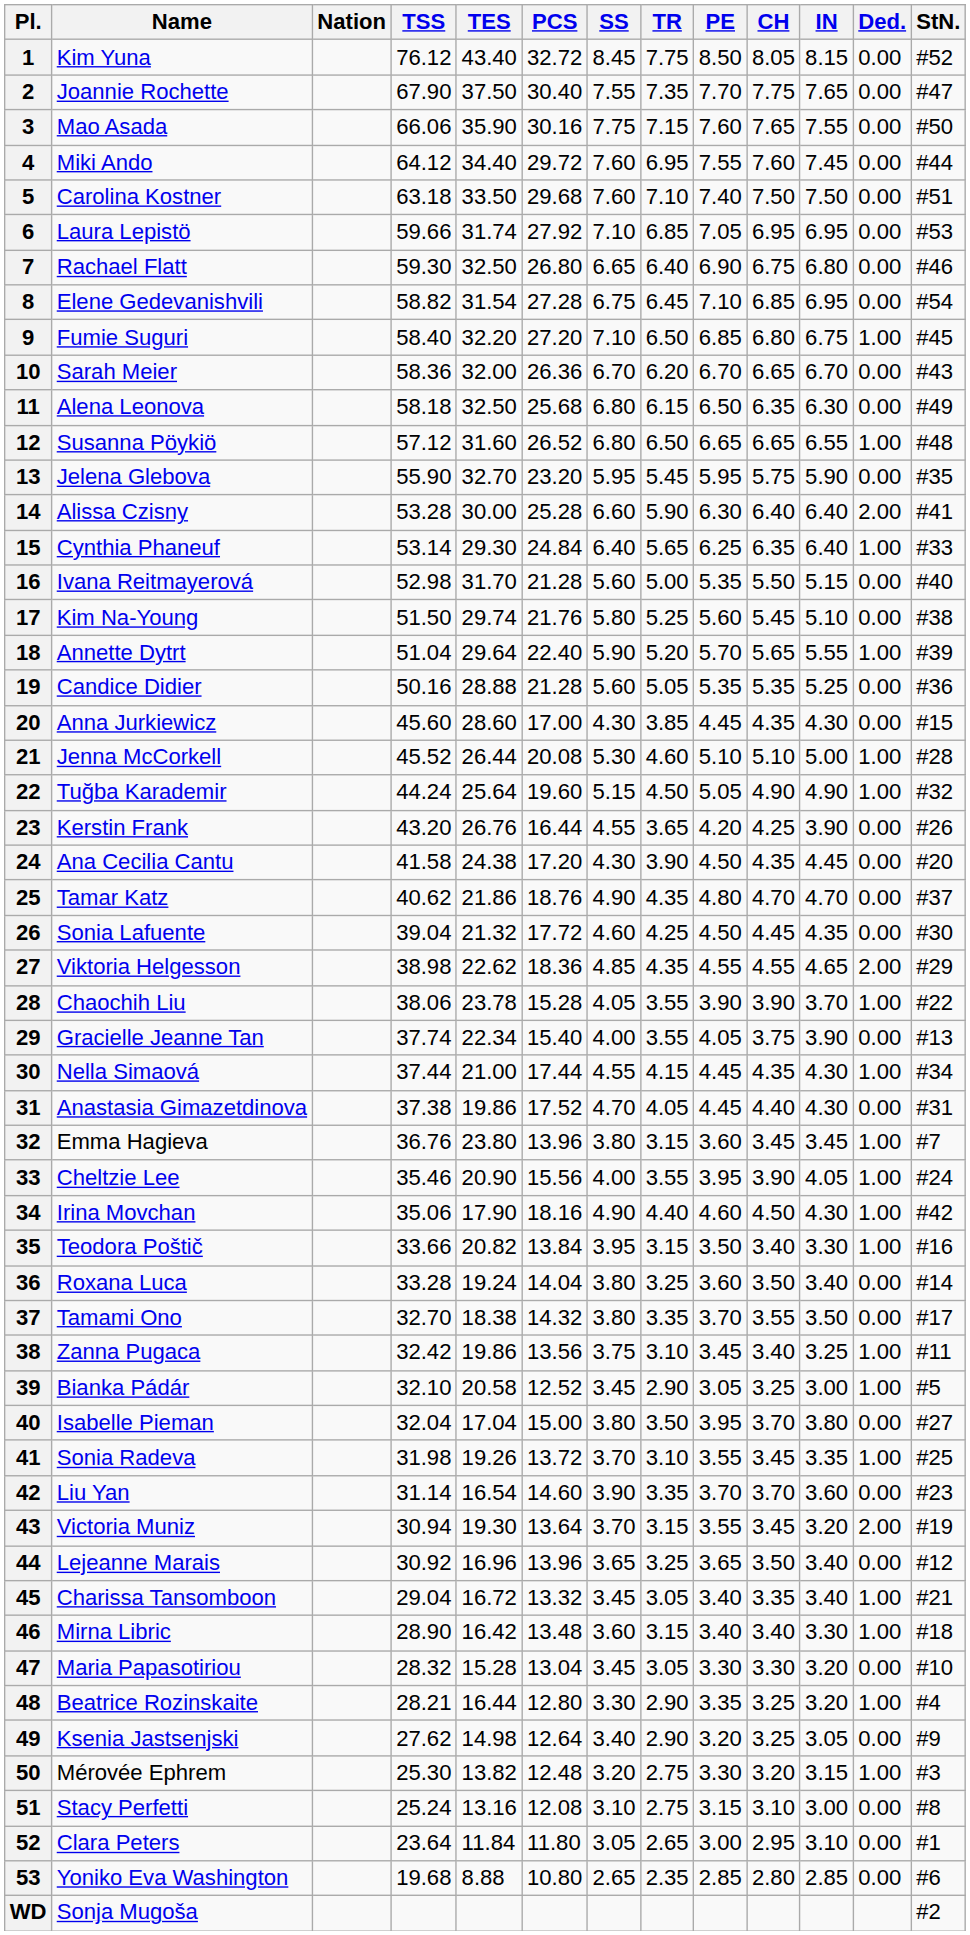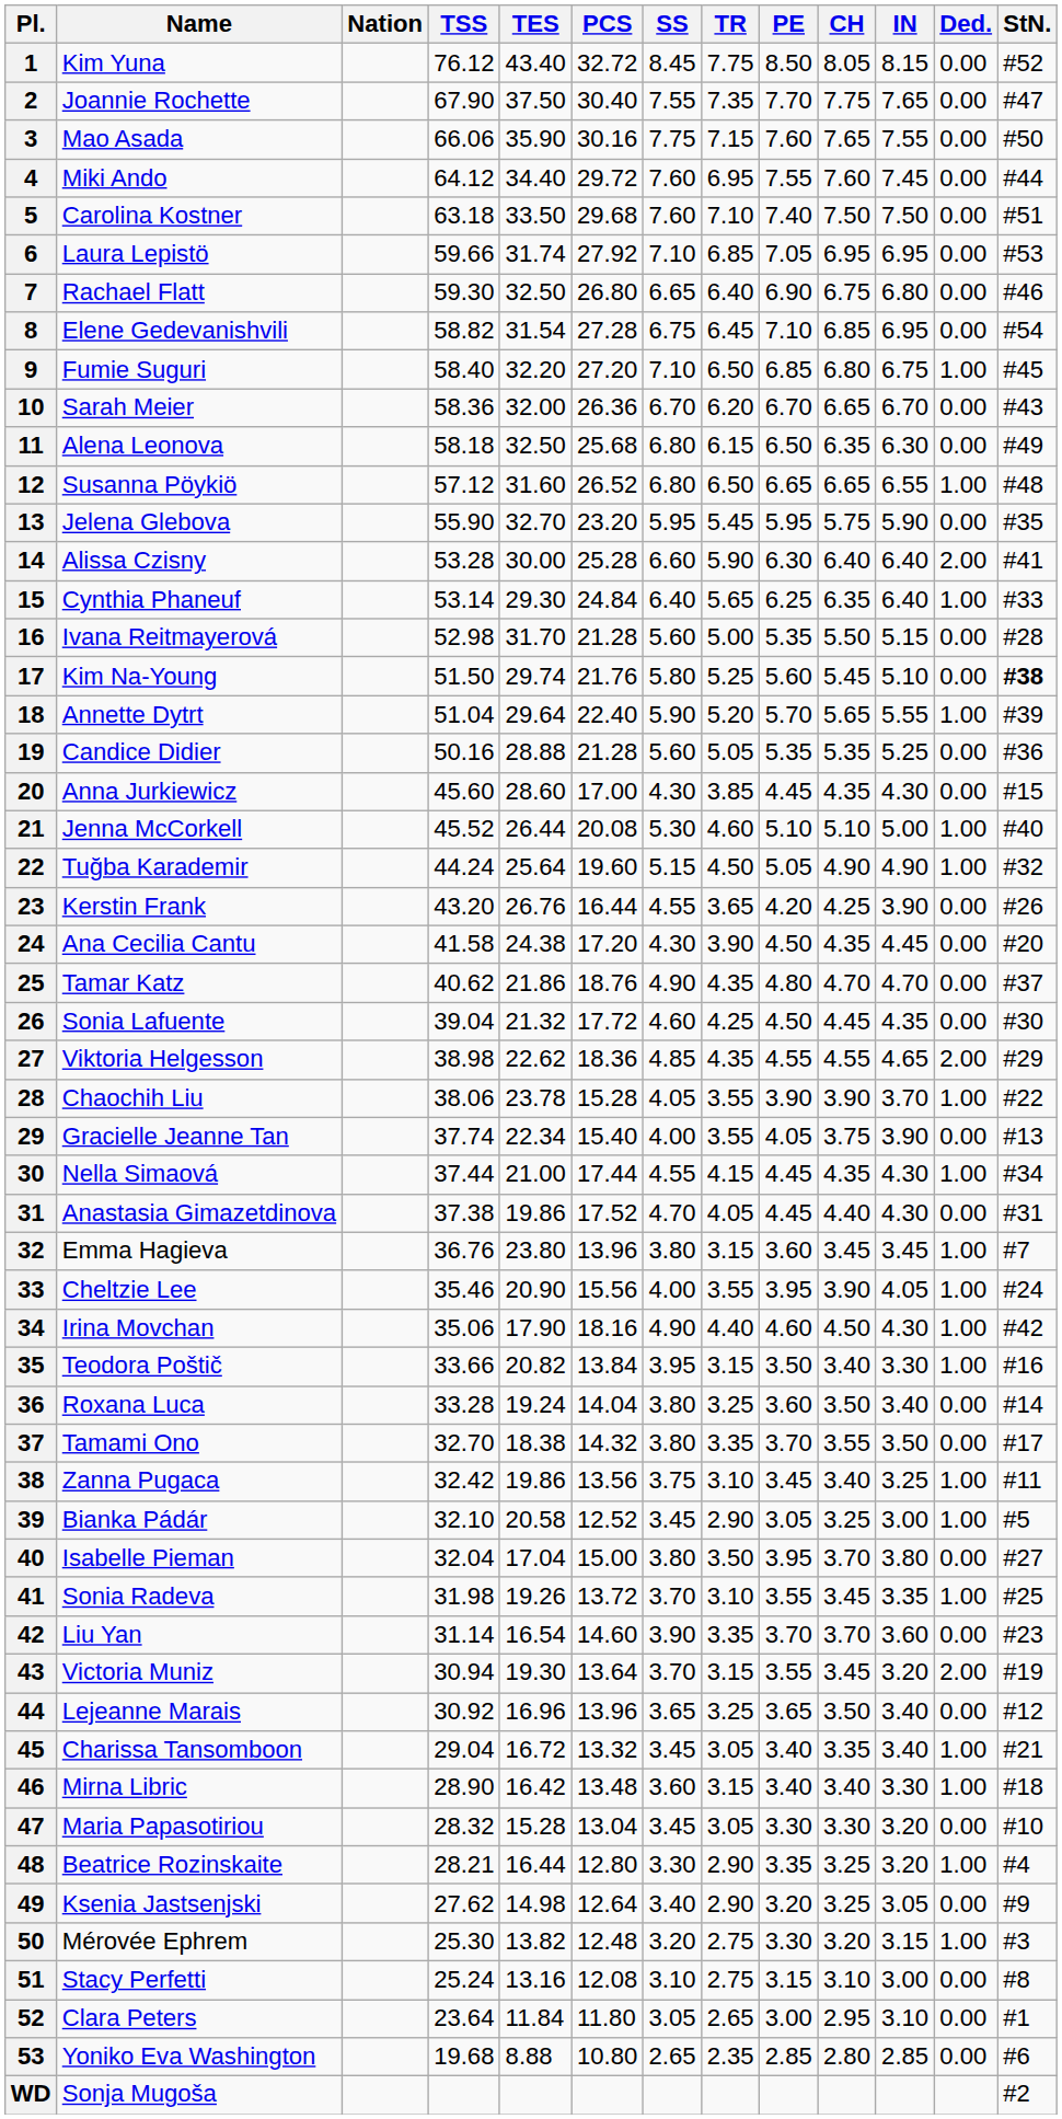 <table class="wikitable sortable">
 <tr>
 <th>Pl.</th>
 <th>Name</th>
 <th>Nation</th>
 <th><a href='#'>TSS</a></th>
 <th><a href='#'>TES</a></th>
 <th><a href='#'>PCS</a></th>
 <th><a href='#'>SS</a></th>
 <th><a href='#'>TR</a></th>
 <th><a href='#'>PE</a></th>
 <th><a href='#'>CH</a></th>
 <th><a href='#'>IN</a></th>
 <th><a href='#'>Ded.</a></th>
 <th>StN.</th>
 </tr>
 <tr>
 <th>1</th>
 <td><a href='#'>Kim Yuna</a></td>
 <td></td>
 <td>76.12</td>
 <td>43.40</td>
 <td>32.72</td>
 <td>8.45</td>
 <td>7.75</td>
 <td>8.50</td>
 <td>8.05</td>
 <td>8.15</td>
 <td>0.00</td>
 <td>#52</td>
 </tr>
 <tr>
 <th>2</th>
 <td><a href='#'>Joannie Rochette</a></td>
 <td></td>
 <td>67.90</td>
 <td>37.50</td>
 <td>30.40</td>
 <td>7.55</td>
 <td>7.35</td>
 <td>7.70</td>
 <td>7.75</td>
 <td>7.65</td>
 <td>0.00</td>
 <td>#47</td>
 </tr>
 <tr>
 <th>3</th>
 <td><a href='#'>Mao Asada</a></td>
 <td></td>
 <td>66.06</td>
 <td>35.90</td>
 <td>30.16</td>
 <td>7.75</td>
 <td>7.15</td>
 <td>7.60</td>
 <td>7.65</td>
 <td>7.55</td>
 <td>0.00</td>
 <td>#50</td>
 </tr>
 <tr>
 <th>4</th>
 <td><a href='#'>Miki Ando</a></td>
 <td></td>
 <td>64.12</td>
 <td>34.40</td>
 <td>29.72</td>
 <td>7.60</td>
 <td>6.95</td>
 <td>7.55</td>
 <td>7.60</td>
 <td>7.45</td>
 <td>0.00</td>
 <td>#44</td>
 </tr>
 <tr>
 <th>5</th>
 <td><a href='#'>Carolina Kostner</a></td>
 <td></td>
 <td>63.18</td>
 <td>33.50</td>
 <td>29.68</td>
 <td>7.60</td>
 <td>7.10</td>
 <td>7.40</td>
 <td>7.50</td>
 <td>7.50</td>
 <td>0.00</td>
 <td>#51</td>
 </tr>
 <tr>
 <th>6</th>
 <td><a href='#'>Laura Lepistö</a></td>
 <td></td>
 <td>59.66</td>
 <td>31.74</td>
 <td>27.92</td>
 <td>7.10</td>
 <td>6.85</td>
 <td>7.05</td>
 <td>6.95</td>
 <td>6.95</td>
 <td>0.00</td>
 <td>#53</td>
 </tr>
 <tr>
 <th>7</th>
 <td><a href='#'>Rachael Flatt</a></td>
 <td></td>
 <td>59.30</td>
 <td>32.50</td>
 <td>26.80</td>
 <td>6.65</td>
 <td>6.40</td>
 <td>6.90</td>
 <td>6.75</td>
 <td>6.80</td>
 <td>0.00</td>
 <td>#46</td>
 </tr>
 <tr>
 <th>8</th>
 <td><a href='#'>Elene Gedevanishvili</a></td>
 <td></td>
 <td>58.82</td>
 <td>31.54</td>
 <td>27.28</td>
 <td>6.75</td>
 <td>6.45</td>
 <td>7.10</td>
 <td>6.85</td>
 <td>6.95</td>
 <td>0.00</td>
 <td>#54</td>
 </tr>
 <tr>
 <th>9</th>
 <td><a href='#'>Fumie Suguri</a></td>
 <td></td>
 <td>58.40</td>
 <td>32.20</td>
 <td>27.20</td>
 <td>7.10</td>
 <td>6.50</td>
 <td>6.85</td>
 <td>6.80</td>
 <td>6.75</td>
 <td>1.00</td>
 <td>#45</td>
 </tr>
 <tr>
 <th>10</th>
 <td><a href='#'>Sarah Meier</a></td>
 <td></td>
 <td>58.36</td>
 <td>32.00</td>
 <td>26.36</td>
 <td>6.70</td>
 <td>6.20</td>
 <td>6.70</td>
 <td>6.65</td>
 <td>6.70</td>
 <td>0.00</td>
 <td>#43</td>
 </tr>
 <tr>
 <th>11</th>
 <td><a href='#'>Alena Leonova</a></td>
 <td></td>
 <td>58.18</td>
 <td>32.50</td>
 <td>25.68</td>
 <td>6.80</td>
 <td>6.15</td>
 <td>6.50</td>
 <td>6.35</td>
 <td>6.30</td>
 <td>0.00</td>
 <td>#49</td>
 </tr>
 <tr>
 <th>12</th>
 <td><a href='#'>Susanna Pöykiö</a></td>
 <td></td>
 <td>57.12</td>
 <td>31.60</td>
 <td>26.52</td>
 <td>6.80</td>
 <td>6.50</td>
 <td>6.65</td>
 <td>6.65</td>
 <td>6.55</td>
 <td>1.00</td>
 <td>#48</td>
 </tr>
 <tr>
 <th>13</th>
 <td><a href='#'>Jelena Glebova</a></td>
 <td></td>
 <td>55.90</td>
 <td>32.70</td>
 <td>23.20</td>
 <td>5.95</td>
 <td>5.45</td>
 <td>5.95</td>
 <td>5.75</td>
 <td>5.90</td>
 <td>0.00</td>
 <td>#35</td>
 </tr>
 <tr>
 <th>14</th>
 <td><a href='#'>Alissa Czisny</a></td>
 <td></td>
 <td>53.28</td>
 <td>30.00</td>
 <td>25.28</td>
 <td>6.60</td>
 <td>5.90</td>
 <td>6.30</td>
 <td>6.40</td>
 <td>6.40</td>
 <td>2.00</td>
 <td>#41</td>
 </tr>
 <tr>
 <th>15</th>
 <td><a href='#'>Cynthia Phaneuf</a></td>
 <td></td>
 <td>53.14</td>
 <td>29.30</td>
 <td>24.84</td>
 <td>6.40</td>
 <td>5.65</td>
 <td>6.25</td>
 <td>6.35</td>
 <td>6.40</td>
 <td>1.00</td>
 <td>#33</td>
 </tr>
 <tr>
 <th>16</th>
 <td><a href='#'>Ivana Reitmayerová</a></td>
 <td></td>
 <td>52.98</td>
 <td>31.70</td>
 <td>21.28</td>
 <td>5.60</td>
 <td>5.00</td>
 <td>5.35</td>
 <td>5.50</td>
 <td>5.15</td>
 <td>0.00</td>
-<td>#40</td>
+<td>#28</td>
 </tr>
 <tr>
 <th>17</th>
 <td><a href='#'>Kim Na-Young</a></td>
 <td></td>
 <td>51.50</td>
 <td>29.74</td>
 <td>21.76</td>
 <td>5.80</td>
 <td>5.25</td>
 <td>5.60</td>
 <td>5.45</td>
 <td>5.10</td>
 <td>0.00</td>
-<td>#38</td>
+<td><strong>#38</strong></td>
 </tr>
 <tr>
 <th>18</th>
 <td><a href='#'>Annette Dytrt</a></td>
 <td></td>
 <td>51.04</td>
 <td>29.64</td>
 <td>22.40</td>
 <td>5.90</td>
 <td>5.20</td>
 <td>5.70</td>
 <td>5.65</td>
 <td>5.55</td>
 <td>1.00</td>
 <td>#39</td>
 </tr>
 <tr>
 <th>19</th>
 <td><a href='#'>Candice Didier</a></td>
 <td></td>
 <td>50.16</td>
 <td>28.88</td>
 <td>21.28</td>
 <td>5.60</td>
 <td>5.05</td>
 <td>5.35</td>
 <td>5.35</td>
 <td>5.25</td>
 <td>0.00</td>
 <td>#36</td>
 </tr>
 <tr>
 <th>20</th>
 <td><a href='#'>Anna Jurkiewicz</a></td>
 <td></td>
 <td>45.60</td>
 <td>28.60</td>
 <td>17.00</td>
 <td>4.30</td>
 <td>3.85</td>
 <td>4.45</td>
 <td>4.35</td>
 <td>4.30</td>
 <td>0.00</td>
 <td>#15</td>
 </tr>
 <tr>
 <th>21</th>
 <td><a href='#'>Jenna McCorkell</a></td>
 <td></td>
 <td>45.52</td>
 <td>26.44</td>
 <td>20.08</td>
 <td>5.30</td>
 <td>4.60</td>
 <td>5.10</td>
 <td>5.10</td>
 <td>5.00</td>
 <td>1.00</td>
-<td>#28</td>
+<td>#40</td>
 </tr>
 <tr>
 <th>22</th>
 <td><a href='#'>Tuğba Karademir</a></td>
 <td></td>
 <td>44.24</td>
 <td>25.64</td>
 <td>19.60</td>
 <td>5.15</td>
 <td>4.50</td>
 <td>5.05</td>
 <td>4.90</td>
 <td>4.90</td>
 <td>1.00</td>
 <td>#32</td>
 </tr>
 <tr>
 <th>23</th>
 <td><a href='#'>Kerstin Frank</a></td>
 <td></td>
 <td>43.20</td>
 <td>26.76</td>
 <td>16.44</td>
 <td>4.55</td>
 <td>3.65</td>
 <td>4.20</td>
 <td>4.25</td>
 <td>3.90</td>
 <td>0.00</td>
 <td>#26</td>
 </tr>
 <tr>
 <th>24</th>
 <td><a href='#'>Ana Cecilia Cantu</a></td>
 <td></td>
 <td>41.58</td>
 <td>24.38</td>
 <td>17.20</td>
 <td>4.30</td>
 <td>3.90</td>
 <td>4.50</td>
 <td>4.35</td>
 <td>4.45</td>
 <td>0.00</td>
 <td>#20</td>
 </tr>
 <tr>
 <th>25</th>
 <td><a href='#'>Tamar Katz</a></td>
 <td></td>
 <td>40.62</td>
 <td>21.86</td>
 <td>18.76</td>
 <td>4.90</td>
 <td>4.35</td>
 <td>4.80</td>
 <td>4.70</td>
 <td>4.70</td>
 <td>0.00</td>
 <td>#37</td>
 </tr>
 <tr>
 <th>26</th>
 <td><a href='#'>Sonia Lafuente</a></td>
 <td></td>
 <td>39.04</td>
 <td>21.32</td>
 <td>17.72</td>
 <td>4.60</td>
 <td>4.25</td>
 <td>4.50</td>
 <td>4.45</td>
 <td>4.35</td>
 <td>0.00</td>
 <td>#30</td>
 </tr>
 <tr>
 <th>27</th>
 <td><a href='#'>Viktoria Helgesson</a></td>
 <td></td>
 <td>38.98</td>
 <td>22.62</td>
 <td>18.36</td>
 <td>4.85</td>
 <td>4.35</td>
 <td>4.55</td>
 <td>4.55</td>
 <td>4.65</td>
 <td>2.00</td>
 <td>#29</td>
 </tr>
 <tr>
 <th>28</th>
 <td><a href='#'>Chaochih Liu</a></td>
 <td></td>
 <td>38.06</td>
 <td>23.78</td>
 <td>15.28</td>
 <td>4.05</td>
 <td>3.55</td>
 <td>3.90</td>
 <td>3.90</td>
 <td>3.70</td>
 <td>1.00</td>
 <td>#22</td>
 </tr>
 <tr>
 <th>29</th>
 <td><a href='#'>Gracielle Jeanne Tan</a></td>
 <td></td>
 <td>37.74</td>
 <td>22.34</td>
 <td>15.40</td>
 <td>4.00</td>
 <td>3.55</td>
 <td>4.05</td>
 <td>3.75</td>
 <td>3.90</td>
 <td>0.00</td>
 <td>#13</td>
 </tr>
 <tr>
 <th>30</th>
 <td><a href='#'>Nella Simaová</a></td>
 <td></td>
 <td>37.44</td>
 <td>21.00</td>
 <td>17.44</td>
 <td>4.55</td>
 <td>4.15</td>
 <td>4.45</td>
 <td>4.35</td>
 <td>4.30</td>
 <td>1.00</td>
 <td>#34</td>
 </tr>
 <tr>
 <th>31</th>
 <td><a href='#'>Anastasia Gimazetdinova</a></td>
 <td></td>
 <td>37.38</td>
 <td>19.86</td>
 <td>17.52</td>
 <td>4.70</td>
 <td>4.05</td>
 <td>4.45</td>
 <td>4.40</td>
 <td>4.30</td>
 <td>0.00</td>
 <td>#31</td>
 </tr>
 <tr>
 <th>32</th>
 <td>Emma Hagieva</td>
 <td></td>
 <td>36.76</td>
 <td>23.80</td>
 <td>13.96</td>
 <td>3.80</td>
 <td>3.15</td>
 <td>3.60</td>
 <td>3.45</td>
 <td>3.45</td>
 <td>1.00</td>
 <td>#7</td>
 </tr>
 <tr>
 <th>33</th>
 <td><a href='#'>Cheltzie Lee</a></td>
 <td></td>
 <td>35.46</td>
 <td>20.90</td>
 <td>15.56</td>
 <td>4.00</td>
 <td>3.55</td>
 <td>3.95</td>
 <td>3.90</td>
 <td>4.05</td>
 <td>1.00</td>
 <td>#24</td>
 </tr>
 <tr>
 <th>34</th>
 <td><a href='#'>Irina Movchan</a></td>
 <td></td>
 <td>35.06</td>
 <td>17.90</td>
 <td>18.16</td>
 <td>4.90</td>
 <td>4.40</td>
 <td>4.60</td>
 <td>4.50</td>
 <td>4.30</td>
 <td>1.00</td>
 <td>#42</td>
 </tr>
 <tr>
 <th>35</th>
 <td><a href='#'>Teodora Poštič</a></td>
 <td></td>
 <td>33.66</td>
 <td>20.82</td>
 <td>13.84</td>
 <td>3.95</td>
 <td>3.15</td>
 <td>3.50</td>
 <td>3.40</td>
 <td>3.30</td>
 <td>1.00</td>
 <td>#16</td>
 </tr>
 <tr>
 <th>36</th>
 <td><a href='#'>Roxana Luca</a></td>
 <td></td>
 <td>33.28</td>
 <td>19.24</td>
 <td>14.04</td>
 <td>3.80</td>
 <td>3.25</td>
 <td>3.60</td>
 <td>3.50</td>
 <td>3.40</td>
 <td>0.00</td>
 <td>#14</td>
 </tr>
 <tr>
 <th>37</th>
 <td><a href='#'>Tamami Ono</a></td>
 <td></td>
 <td>32.70</td>
 <td>18.38</td>
 <td>14.32</td>
 <td>3.80</td>
 <td>3.35</td>
 <td>3.70</td>
 <td>3.55</td>
 <td>3.50</td>
 <td>0.00</td>
 <td>#17</td>
 </tr>
 <tr>
 <th>38</th>
 <td><a href='#'>Zanna Pugaca</a></td>
 <td></td>
 <td>32.42</td>
 <td>19.86</td>
 <td>13.56</td>
 <td>3.75</td>
 <td>3.10</td>
 <td>3.45</td>
 <td>3.40</td>
 <td>3.25</td>
 <td>1.00</td>
 <td>#11</td>
 </tr>
 <tr>
 <th>39</th>
 <td><a href='#'>Bianka Pádár</a></td>
 <td></td>
 <td>32.10</td>
 <td>20.58</td>
 <td>12.52</td>
 <td>3.45</td>
 <td>2.90</td>
 <td>3.05</td>
 <td>3.25</td>
 <td>3.00</td>
 <td>1.00</td>
 <td>#5</td>
 </tr>
 <tr>
 <th>40</th>
 <td><a href='#'>Isabelle Pieman</a></td>
 <td></td>
 <td>32.04</td>
 <td>17.04</td>
 <td>15.00</td>
 <td>3.80</td>
 <td>3.50</td>
 <td>3.95</td>
 <td>3.70</td>
 <td>3.80</td>
 <td>0.00</td>
 <td>#27</td>
 </tr>
 <tr>
 <th>41</th>
 <td><a href='#'>Sonia Radeva</a></td>
 <td></td>
 <td>31.98</td>
 <td>19.26</td>
 <td>13.72</td>
 <td>3.70</td>
 <td>3.10</td>
 <td>3.55</td>
 <td>3.45</td>
 <td>3.35</td>
 <td>1.00</td>
 <td>#25</td>
 </tr>
 <tr>
 <th>42</th>
 <td><a href='#'>Liu Yan</a></td>
 <td></td>
 <td>31.14</td>
 <td>16.54</td>
 <td>14.60</td>
 <td>3.90</td>
 <td>3.35</td>
 <td>3.70</td>
 <td>3.70</td>
 <td>3.60</td>
 <td>0.00</td>
 <td>#23</td>
 </tr>
 <tr>
 <th>43</th>
 <td><a href='#'>Victoria Muniz</a></td>
 <td></td>
 <td>30.94</td>
 <td>19.30</td>
 <td>13.64</td>
 <td>3.70</td>
 <td>3.15</td>
 <td>3.55</td>
 <td>3.45</td>
 <td>3.20</td>
 <td>2.00</td>
 <td>#19</td>
 </tr>
 <tr>
 <th>44</th>
 <td><a href='#'>Lejeanne Marais</a></td>
 <td></td>
 <td>30.92</td>
 <td>16.96</td>
 <td>13.96</td>
 <td>3.65</td>
 <td>3.25</td>
 <td>3.65</td>
 <td>3.50</td>
 <td>3.40</td>
 <td>0.00</td>
 <td>#12</td>
 </tr>
 <tr>
 <th>45</th>
 <td><a href='#'>Charissa Tansomboon</a></td>
 <td></td>
 <td>29.04</td>
 <td>16.72</td>
 <td>13.32</td>
 <td>3.45</td>
 <td>3.05</td>
 <td>3.40</td>
 <td>3.35</td>
 <td>3.40</td>
 <td>1.00</td>
 <td>#21</td>
 </tr>
 <tr>
 <th>46</th>
 <td><a href='#'>Mirna Libric</a></td>
 <td></td>
 <td>28.90</td>
 <td>16.42</td>
 <td>13.48</td>
 <td>3.60</td>
 <td>3.15</td>
 <td>3.40</td>
 <td>3.40</td>
 <td>3.30</td>
 <td>1.00</td>
 <td>#18</td>
 </tr>
 <tr>
 <th>47</th>
 <td><a href='#'>Maria Papasotiriou</a></td>
 <td></td>
 <td>28.32</td>
 <td>15.28</td>
 <td>13.04</td>
 <td>3.45</td>
 <td>3.05</td>
 <td>3.30</td>
 <td>3.30</td>
 <td>3.20</td>
 <td>0.00</td>
 <td>#10</td>
 </tr>
 <tr>
 <th>48</th>
 <td><a href='#'>Beatrice Rozinskaite</a></td>
 <td></td>
 <td>28.21</td>
 <td>16.44</td>
 <td>12.80</td>
 <td>3.30</td>
 <td>2.90</td>
 <td>3.35</td>
 <td>3.25</td>
 <td>3.20</td>
 <td>1.00</td>
 <td>#4</td>
 </tr>
 <tr>
 <th>49</th>
 <td><a href='#'>Ksenia Jastsenjski</a></td>
 <td></td>
 <td>27.62</td>
 <td>14.98</td>
 <td>12.64</td>
 <td>3.40</td>
 <td>2.90</td>
 <td>3.20</td>
 <td>3.25</td>
 <td>3.05</td>
 <td>0.00</td>
 <td>#9</td>
 </tr>
 <tr>
 <th>50</th>
 <td>Mérovée Ephrem</td>
 <td></td>
 <td>25.30</td>
 <td>13.82</td>
 <td>12.48</td>
 <td>3.20</td>
 <td>2.75</td>
 <td>3.30</td>
 <td>3.20</td>
 <td>3.15</td>
 <td>1.00</td>
 <td>#3</td>
 </tr>
 <tr>
 <th>51</th>
 <td><a href='#'>Stacy Perfetti</a></td>
 <td></td>
 <td>25.24</td>
 <td>13.16</td>
 <td>12.08</td>
 <td>3.10</td>
 <td>2.75</td>
 <td>3.15</td>
 <td>3.10</td>
 <td>3.00</td>
 <td>0.00</td>
 <td>#8</td>
 </tr>
 <tr>
 <th>52</th>
 <td><a href='#'>Clara Peters</a></td>
 <td></td>
 <td>23.64</td>
 <td>11.84</td>
 <td>11.80</td>
 <td>3.05</td>
 <td>2.65</td>
 <td>3.00</td>
 <td>2.95</td>
 <td>3.10</td>
 <td>0.00</td>
 <td>#1</td>
 </tr>
 <tr>
 <th>53</th>
 <td><a href='#'>Yoniko Eva Washington</a></td>
 <td></td>
 <td>19.68</td>
 <td>8.88</td>
 <td>10.80</td>
 <td>2.65</td>
 <td>2.35</td>
 <td>2.85</td>
 <td>2.80</td>
 <td>2.85</td>
 <td>0.00</td>
 <td>#6</td>
 </tr>
 <tr>
 <th>WD</th>
 <td><a href='#'>Sonja Mugoša</a></td>
 <td></td>
 <td></td>
 <td></td>
 <td></td>
 <td></td>
 <td></td>
 <td></td>
 <td></td>
 <td></td>
 <td></td>
 <td>#2</td>
 </tr>
 </table>
